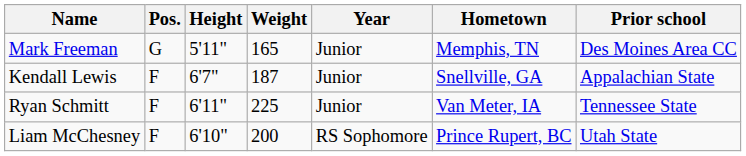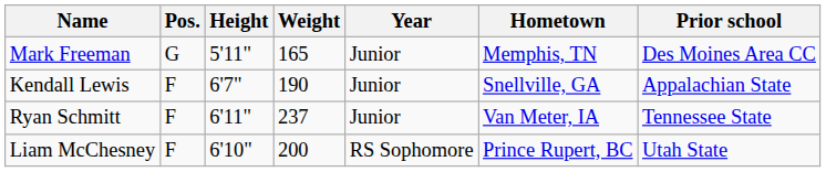 <table class="wikitable sortable" border="1">
 <tr>
 <th>Name</th>
 <th>Pos.</th>
 <th>Height</th>
 <th>Weight</th>
 <th>Year</th>
 <th>Hometown</th>
 <th class="unsortable">Prior school</th>
 </tr>
 <tr>
 <td><a href='#'>Mark Freeman</a></td>
 <td>G</td>
 <td>5'11"</td>
 <td>165</td>
 <td>Junior</td>
 <td><a href='#'>Memphis, TN</a></td>
 <td><a href='#'>Des Moines Area CC</a></td>
 </tr>
 <tr>
 <td>Kendall Lewis</td>
 <td>F</td>
 <td>6'7"</td>
-<td>187</td>
+<td>190</td>
 <td>Junior</td>
 <td><a href='#'>Snellville, GA</a></td>
 <td><a href='#'>Appalachian State</a></td>
 </tr>
 <tr>
 <td>Ryan Schmitt</td>
 <td>F</td>
 <td>6'11"</td>
-<td>225</td>
+<td>237</td>
 <td>Junior</td>
 <td><a href='#'>Van Meter, IA</a></td>
 <td><a href='#'>Tennessee State</a></td>
 </tr>
 <tr>
 <td>Liam McChesney</td>
 <td>F</td>
 <td>6'10"</td>
 <td>200</td>
 <td>RS Sophomore</td>
 <td><a href='#'>Prince Rupert, BC</a></td>
 <td><a href='#'>Utah State</a></td>
 </tr>
 </table>
